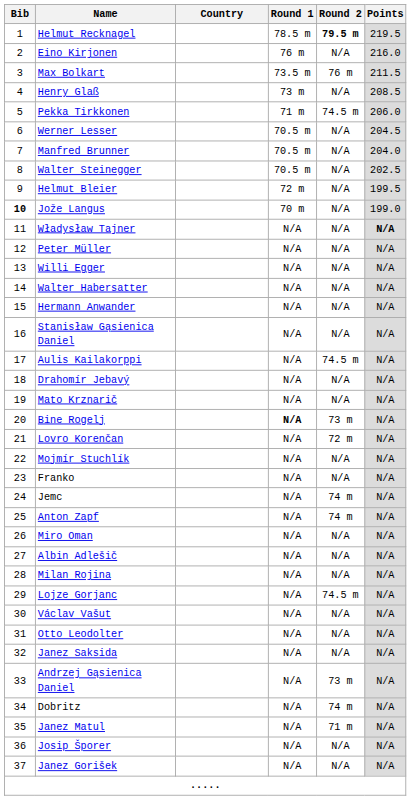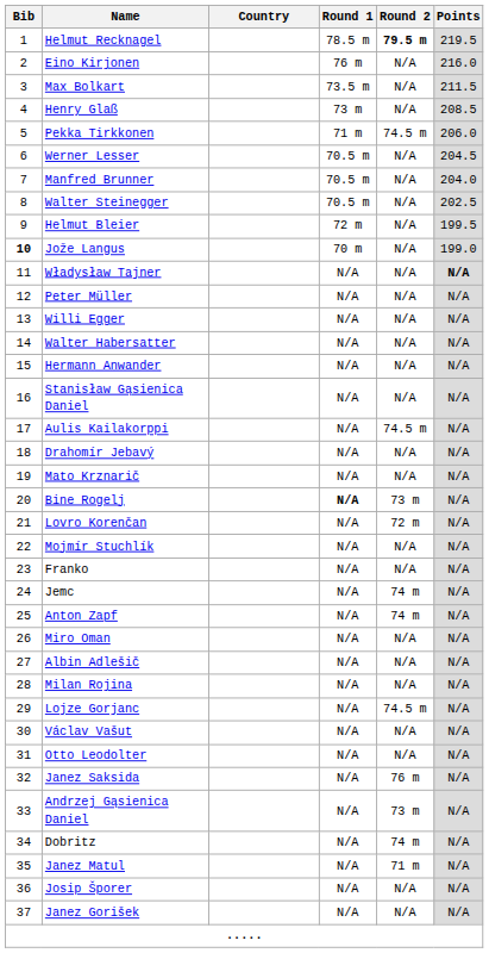 <table class="wikitable collapsible autocollapse sortable" cellpadding="3" cellspacing="0" border="1" style="background:#fff; font-size:86%; width:35%; line-height:16px; border:grey solid 1px; border-collapse:collapse;">
 <tr>
 <th width="30">Bib</th>
 <th width="162">Name</th>
 <th width="105">Country</th>
 <th width="50">Round 1</th>
 <th width="50">Round 2</th>
 <th width="40">Points</th>
 </tr>
 <tr>
 <td align=center>1</td>
 <td><a href='#'>Helmut Recknagel</a></td>
 <td></td>
 <td align=center>78.5 m</td>
 <td align=center><strong>79.5 m</strong></td>
 <td align=center bgcolor=#DCDCDC>219.5</td>
 </tr>
 <tr>
 <td align=center>2</td>
 <td><a href='#'>Eino Kirjonen</a></td>
 <td></td>
 <td align=center>76 m</td>
 <td align=center>N/A</td>
 <td align=center bgcolor=#DCDCDC>216.0</td>
 </tr>
 <tr>
 <td align=center>3</td>
 <td><a href='#'>Max Bolkart</a></td>
 <td></td>
 <td align=center>73.5 m</td>
-<td align=center>76 m</td>
+<td align=center>N/A</td>
 <td align=center bgcolor=#DCDCDC>211.5</td>
 </tr>
 <tr>
 <td align=center>4</td>
 <td><a href='#'>Henry Glaß</a></td>
 <td></td>
 <td align=center>73 m</td>
 <td align=center>N/A</td>
 <td align=center bgcolor=#DCDCDC>208.5</td>
 </tr>
 <tr>
 <td align=center>5</td>
 <td><a href='#'>Pekka Tirkkonen</a></td>
 <td></td>
 <td align=center>71 m</td>
 <td align=center>74.5 m</td>
 <td align=center bgcolor=#DCDCDC>206.0</td>
 </tr>
 <tr>
 <td align=center>6</td>
 <td><a href='#'>Werner Lesser</a></td>
 <td></td>
 <td align=center>70.5 m</td>
 <td align=center>N/A</td>
 <td align=center bgcolor=#DCDCDC>204.5</td>
 </tr>
 <tr>
 <td align=center>7</td>
 <td><a href='#'>Manfred Brunner</a></td>
 <td></td>
 <td align=center>70.5 m</td>
 <td align=center>N/A</td>
 <td align=center bgcolor=#DCDCDC>204.0</td>
 </tr>
 <tr>
 <td align=center>8</td>
 <td><a href='#'>Walter Steinegger</a></td>
 <td></td>
 <td align=center>70.5 m</td>
 <td align=center>N/A</td>
 <td align=center bgcolor=#DCDCDC>202.5</td>
 </tr>
 <tr>
 <td align=center>9</td>
 <td><a href='#'>Helmut Bleier</a></td>
 <td></td>
 <td align=center>72 m</td>
 <td align=center>N/A</td>
 <td align=center bgcolor=#DCDCDC>199.5</td>
 </tr>
 <tr>
 <td align=center><strong>10</strong></td>
 <td><a href='#'>Jože Langus</a></td>
 <td></td>
 <td align=center>70 m</td>
 <td align=center>N/A</td>
 <td align=center bgcolor=#DCDCDC>199.0</td>
 </tr>
 <tr>
 <td align=center>11</td>
 <td><a href='#'>Władysław Tajner</a></td>
 <td></td>
 <td align=center>N/A</td>
 <td align=center>N/A</td>
 <td align=center bgcolor=#DCDCDC><strong>N/A</strong></td>
 </tr>
 <tr>
 <td align=center>12</td>
 <td><a href='#'>Peter Müller</a></td>
 <td></td>
 <td align=center>N/A</td>
 <td align=center>N/A</td>
 <td align=center bgcolor=#DCDCDC>N/A</td>
 </tr>
 <tr>
 <td align=center>13</td>
 <td><a href='#'>Willi Egger</a></td>
 <td></td>
 <td align=center>N/A</td>
 <td align=center>N/A</td>
 <td align=center bgcolor=#DCDCDC>N/A</td>
 </tr>
 <tr>
 <td align=center>14</td>
 <td><a href='#'>Walter Habersatter</a></td>
 <td></td>
 <td align=center>N/A</td>
 <td align=center>N/A</td>
 <td align=center bgcolor=#DCDCDC>N/A</td>
 </tr>
 <tr>
 <td align=center>15</td>
 <td><a href='#'>Hermann Anwander</a></td>
 <td></td>
 <td align=center>N/A</td>
 <td align=center>N/A</td>
 <td align=center bgcolor=#DCDCDC>N/A</td>
 </tr>
 <tr>
 <td align=center>16</td>
 <td><a href='#'>Stanisław Gąsienica Daniel</a></td>
 <td></td>
 <td align=center>N/A</td>
 <td align=center>N/A</td>
 <td align=center bgcolor=#DCDCDC>N/A</td>
 </tr>
 <tr>
 <td align=center>17</td>
 <td><a href='#'>Aulis Kailakorppi</a></td>
 <td></td>
 <td align=center>N/A</td>
 <td align=center>74.5 m</td>
 <td align=center bgcolor=#DCDCDC>N/A</td>
 </tr>
 <tr>
 <td align=center>18</td>
 <td><a href='#'>Drahomír Jebavý</a></td>
 <td></td>
 <td align=center>N/A</td>
 <td align=center>N/A</td>
 <td align=center bgcolor=#DCDCDC>N/A</td>
 </tr>
 <tr>
 <td align=center>19</td>
 <td><a href='#'>Mato Krznarič</a></td>
 <td></td>
 <td align=center>N/A</td>
 <td align=center>N/A</td>
 <td align=center bgcolor=#DCDCDC>N/A</td>
 </tr>
 <tr>
 <td align=center>20</td>
 <td><a href='#'>Bine Rogelj</a></td>
 <td></td>
 <td align=center><strong>N/A</strong></td>
 <td align=center>73 m</td>
 <td align=center bgcolor=#DCDCDC>N/A</td>
 </tr>
 <tr>
 <td align=center>21</td>
 <td><a href='#'>Lovro Korenčan</a></td>
 <td></td>
 <td align=center>N/A</td>
 <td align=center>72 m</td>
 <td align=center bgcolor=#DCDCDC>N/A</td>
 </tr>
 <tr>
 <td align=center>22</td>
 <td><a href='#'>Mojmír Stuchlík</a></td>
 <td></td>
 <td align=center>N/A</td>
 <td align=center>N/A</td>
 <td align=center bgcolor=#DCDCDC>N/A</td>
 </tr>
 <tr>
 <td align=center>23</td>
 <td>Franko</td>
 <td></td>
 <td align=center>N/A</td>
 <td align=center>N/A</td>
 <td align=center bgcolor=#DCDCDC>N/A</td>
 </tr>
 <tr>
 <td align=center>24</td>
 <td>Jemc</td>
 <td></td>
 <td align=center>N/A</td>
 <td align=center>74 m</td>
 <td align=center bgcolor=#DCDCDC>N/A</td>
 </tr>
 <tr>
 <td align=center>25</td>
 <td><a href='#'>Anton Zapf</a></td>
 <td></td>
 <td align=center>N/A</td>
 <td align=center>74 m</td>
 <td align=center bgcolor=#DCDCDC>N/A</td>
 </tr>
 <tr>
 <td align=center>26</td>
 <td><a href='#'>Miro Oman</a></td>
 <td></td>
 <td align=center>N/A</td>
 <td align=center>N/A</td>
 <td align=center bgcolor=#DCDCDC>N/A</td>
 </tr>
 <tr>
 <td align=center>27</td>
 <td><a href='#'>Albin Adlešič</a></td>
 <td></td>
 <td align=center>N/A</td>
 <td align=center>N/A</td>
 <td align=center bgcolor=#DCDCDC>N/A</td>
 </tr>
 <tr>
 <td align=center>28</td>
 <td><a href='#'>Milan Rojina</a></td>
 <td></td>
 <td align=center>N/A</td>
 <td align=center>N/A</td>
 <td align=center bgcolor=#DCDCDC>N/A</td>
 </tr>
 <tr>
 <td align=center>29</td>
 <td><a href='#'>Lojze Gorjanc</a></td>
 <td></td>
 <td align=center>N/A</td>
 <td align=center>74.5 m</td>
 <td align=center bgcolor=#DCDCDC>N/A</td>
 </tr>
 <tr>
 <td align=center>30</td>
 <td><a href='#'>Václav Vašut</a></td>
 <td></td>
 <td align=center>N/A</td>
 <td align=center>N/A</td>
 <td align=center bgcolor=#DCDCDC>N/A</td>
 </tr>
 <tr>
 <td align=center>31</td>
 <td><a href='#'>Otto Leodolter</a></td>
 <td></td>
 <td align=center>N/A</td>
 <td align=center>N/A</td>
 <td align=center bgcolor=#DCDCDC>N/A</td>
 </tr>
 <tr>
 <td align=center>32</td>
 <td><a href='#'>Janez Saksida</a></td>
 <td></td>
 <td align=center>N/A</td>
-<td align=center>N/A</td>
+<td align=center>76 m</td>
 <td align=center bgcolor=#DCDCDC>N/A</td>
 </tr>
 <tr>
 <td align=center>33</td>
 <td><a href='#'>Andrzej Gąsienica Daniel</a></td>
 <td></td>
 <td align=center>N/A</td>
 <td align=center>73 m</td>
 <td align=center bgcolor=#DCDCDC>N/A</td>
 </tr>
 <tr>
 <td align=center>34</td>
 <td>Dobritz</td>
 <td></td>
 <td align=center>N/A</td>
 <td align=center>74 m</td>
 <td align=center bgcolor=#DCDCDC>N/A</td>
 </tr>
 <tr>
 <td align=center>35</td>
 <td><a href='#'>Janez Matul</a></td>
 <td></td>
 <td align=center>N/A</td>
 <td align=center>71 m</td>
 <td align=center bgcolor=#DCDCDC>N/A</td>
 </tr>
 <tr>
 <td align=center>36</td>
 <td><a href='#'>Josip Šporer</a></td>
 <td></td>
 <td align=center>N/A</td>
 <td align=center>N/A</td>
 <td align=center bgcolor=#DCDCDC>N/A</td>
 </tr>
 <tr>
 <td align=center>37</td>
 <td><a href='#'>Janez Gorišek</a></td>
 <td></td>
 <td align=center>N/A</td>
 <td align=center>N/A</td>
 <td align=center bgcolor=#DCDCDC>N/A</td>
 </tr>
 <tr>
 <td colspan=6 align=center><strong>.....</strong></td>
 </tr>
 </table>
